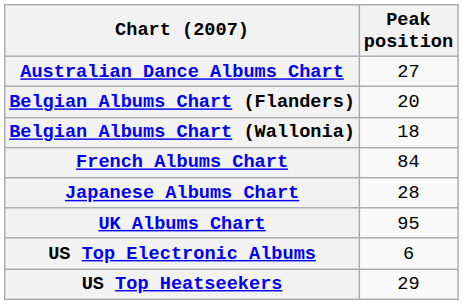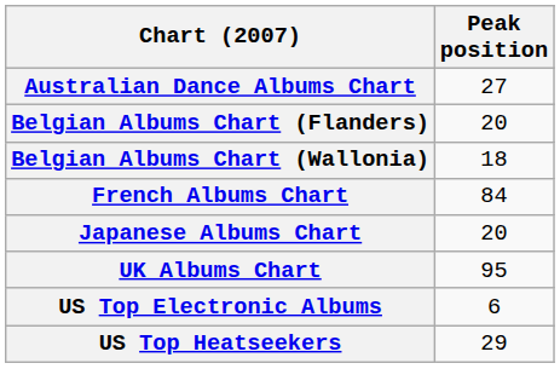 <table class="wikitable sortable plainrowheaders" style="text-align:center">
 <tr>
 <th scope="col">Chart (2007)</th>
 <th scope="col">Peak<br>position</th>
 </tr>
 <tr>
 <th scope="row"><a href='#'>Australian Dance Albums Chart</a></th>
 <td>27</td>
 </tr>
 <tr>
 <th scope="row"><a href='#'>Belgian Albums Chart</a> (Flanders)</th>
 <td>20</td>
 </tr>
 <tr>
 <th scope="row"><a href='#'>Belgian Albums Chart</a> (Wallonia)</th>
 <td>18</td>
 </tr>
 <tr>
 <th scope="row"><a href='#'>French Albums Chart</a></th>
 <td>84</td>
 </tr>
 <tr>
 <th scope="row"><a href='#'>Japanese Albums Chart</a></th>
-<td>28</td>
+<td>20</td>
 </tr>
 <tr>
 <th scope="row"><a href='#'>UK Albums Chart</a></th>
 <td>95</td>
 </tr>
 <tr>
 <th scope="row">US <a href='#'>Top Electronic Albums</a></th>
 <td>6</td>
 </tr>
 <tr>
 <th scope="row">US <a href='#'>Top Heatseekers</a></th>
 <td>29</td>
 </tr>
 </table>
